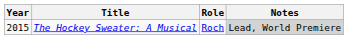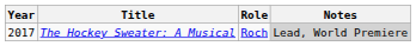 <table class="wikitable sortable">
 <tr>
 <th>Year</th>
 <th>Title</th>
 <th>Role</th>
 <th>Notes</th>
 </tr>
 <tr>
-<td>2015</td>
+<td>2017</td>
 <td><em><a href='#'>The Hockey Sweater: A Musical</a></em></td>
 <td><a href='#'>Roch</a></td>
 <td style="background: lightgrey;">Lead, World Premiere</td>
 </tr>
 </table>
